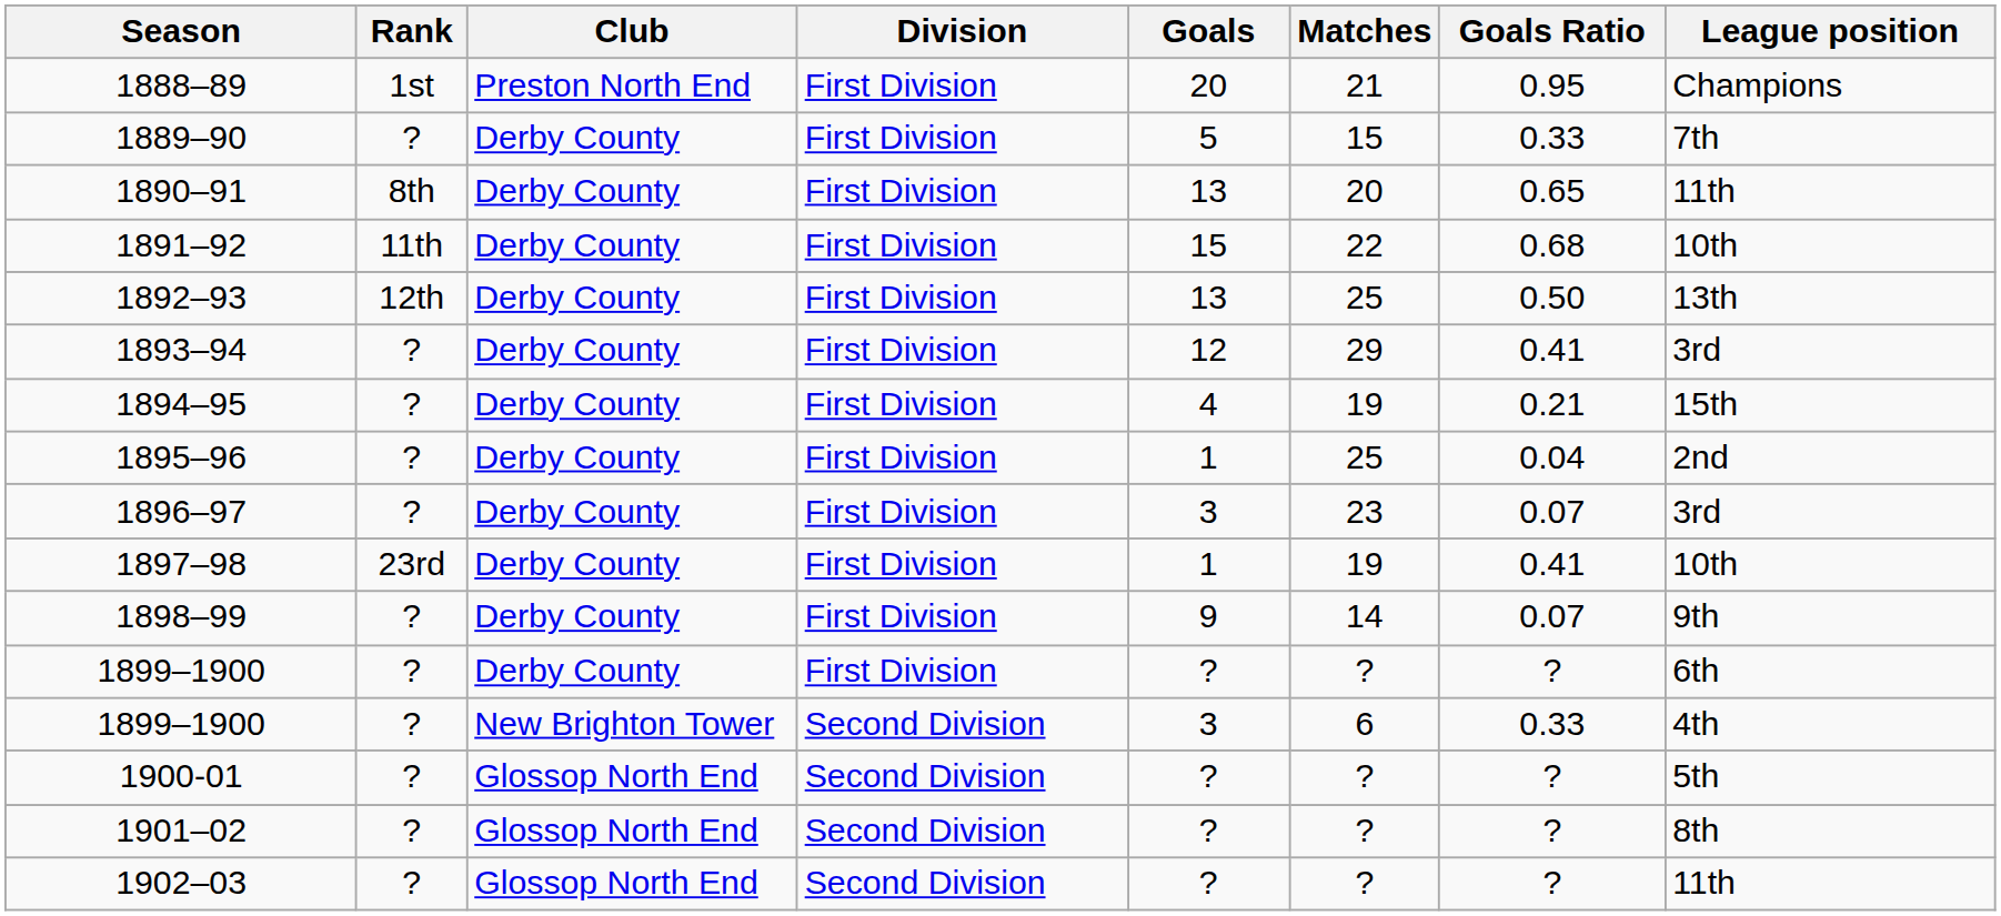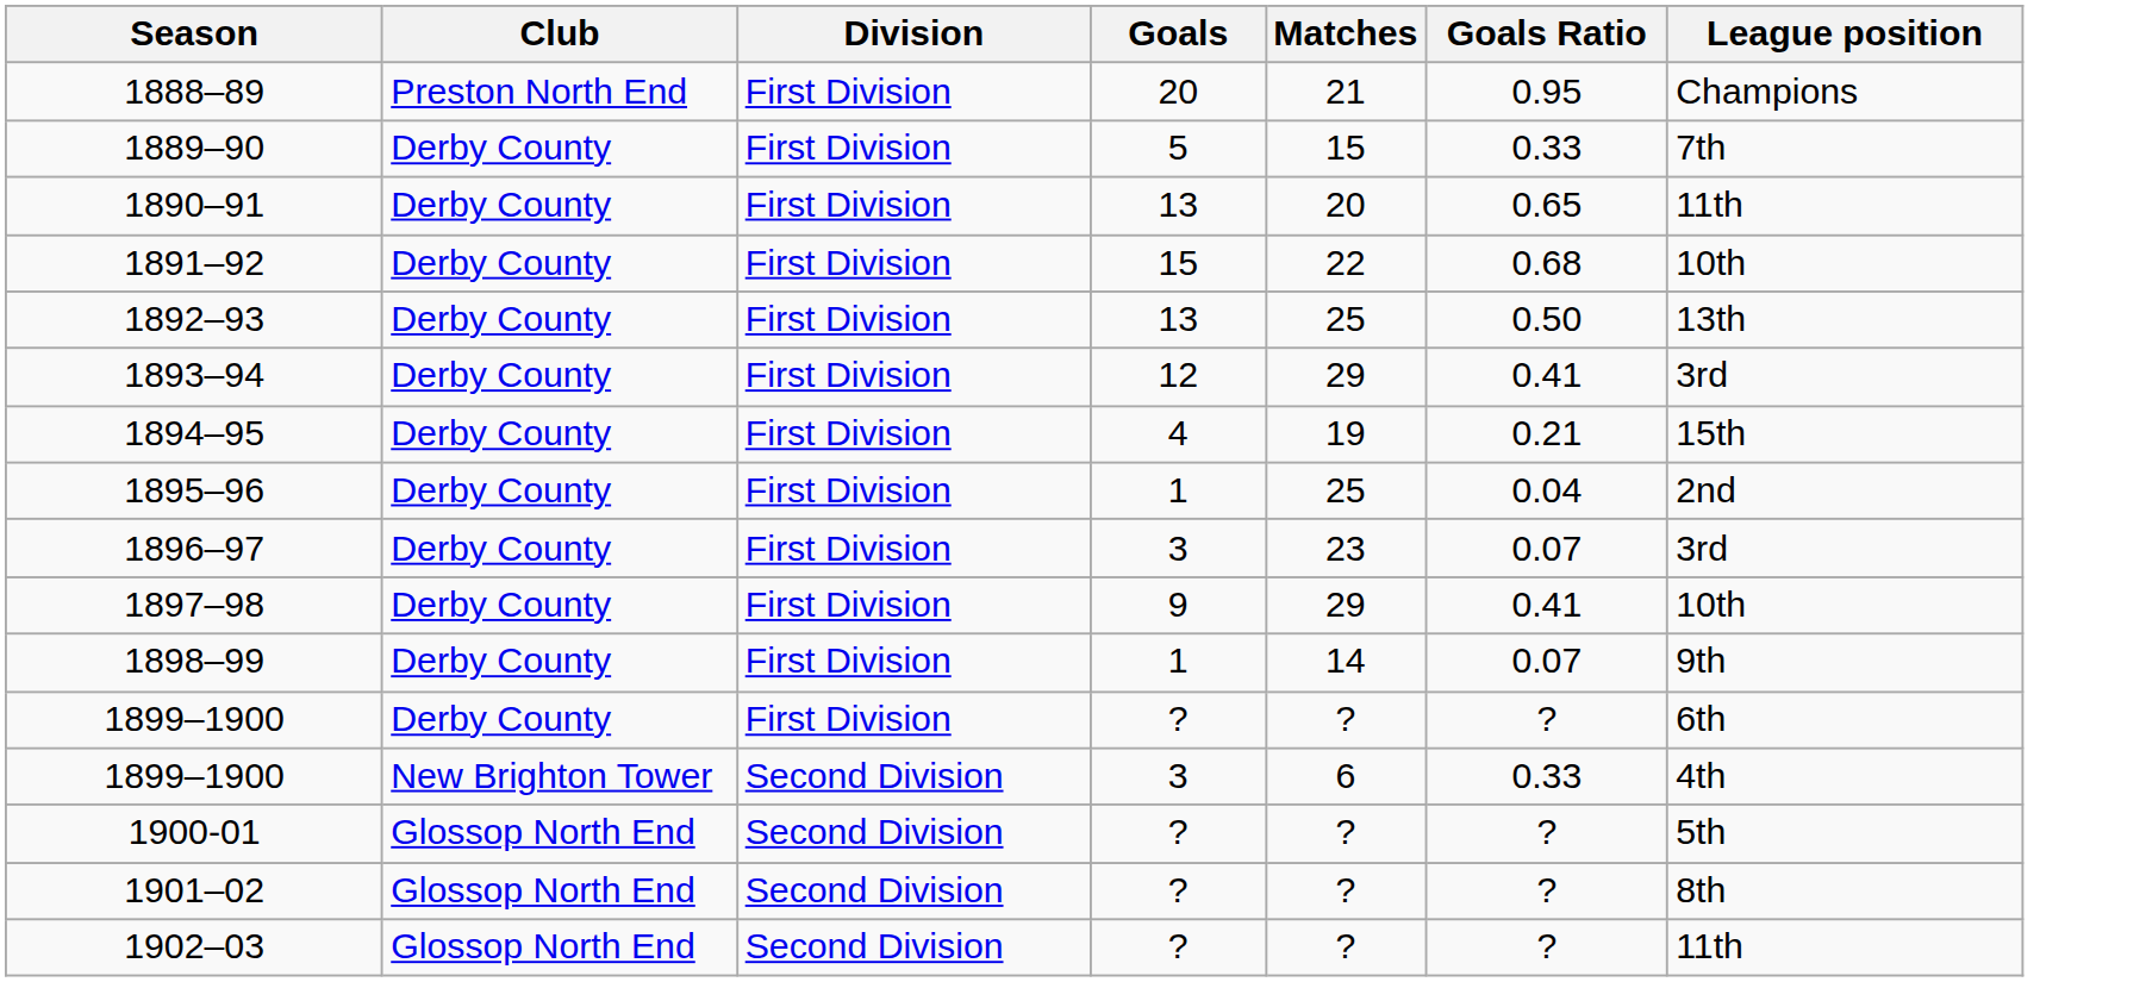 <table class="wikitable">
 <tr>
 <th width="160">Season</th>
-<th width="45">Rank</th>
 <th width="150">Club</th>
 <th width="150">Division</th>
 <th width="70">Goals</th>
 <th width="50">Matches</th>
 <th width="100">Goals Ratio</th>
 <th width="150">League position</th>
 </tr>
 <tr>
 <td align="center">1888–89</td>
-<td align="center">1st</td>
 <td><a href='#'>Preston North End</a></td>
 <td><a href='#'>First Division</a></td>
 <td align="center">20</td>
 <td align="center">21</td>
 <td align="center">0.95</td>
 <td>Champions</td>
 </tr>
 <tr>
 <td align="center">1889–90</td>
-<td align="center">?</td>
 <td><a href='#'>Derby County</a></td>
 <td><a href='#'>First Division</a></td>
 <td align="center">5</td>
 <td align="center">15</td>
 <td align="center">0.33</td>
 <td>7th</td>
 </tr>
 <tr>
 <td align="center">1890–91</td>
-<td align="center">8th</td>
 <td><a href='#'>Derby County</a></td>
 <td><a href='#'>First Division</a></td>
 <td align="center">13</td>
 <td align="center">20</td>
 <td align="center">0.65</td>
 <td>11th</td>
 </tr>
 <tr>
 <td align="center">1891–92</td>
-<td align="center">11th</td>
 <td><a href='#'>Derby County</a></td>
 <td><a href='#'>First Division</a></td>
 <td align="center">15</td>
 <td align="center">22</td>
 <td align="center">0.68</td>
 <td>10th</td>
 </tr>
 <tr>
 <td align="center">1892–93</td>
-<td align="center">12th</td>
 <td><a href='#'>Derby County</a></td>
 <td><a href='#'>First Division</a></td>
 <td align="center">13</td>
 <td align="center">25</td>
 <td align="center">0.50</td>
 <td>13th</td>
 </tr>
 <tr>
 <td align="center">1893–94</td>
-<td align="center">?</td>
 <td><a href='#'>Derby County</a></td>
 <td><a href='#'>First Division</a></td>
 <td align="center">12</td>
 <td align="center">29</td>
 <td align="center">0.41</td>
 <td>3rd</td>
 </tr>
 <tr>
 <td align="center">1894–95</td>
-<td align="center">?</td>
 <td><a href='#'>Derby County</a></td>
 <td><a href='#'>First Division</a></td>
 <td align="center">4</td>
 <td align="center">19</td>
 <td align="center">0.21</td>
 <td>15th</td>
 </tr>
 <tr>
 <td align="center">1895–96</td>
-<td align="center">?</td>
 <td><a href='#'>Derby County</a></td>
 <td><a href='#'>First Division</a></td>
 <td align="center">1</td>
 <td align="center">25</td>
 <td align="center">0.04</td>
 <td>2nd</td>
 </tr>
 <tr>
 <td align="center">1896–97</td>
-<td align="center">?</td>
 <td><a href='#'>Derby County</a></td>
 <td><a href='#'>First Division</a></td>
 <td align="center">3</td>
 <td align="center">23</td>
 <td align="center">0.07</td>
 <td>3rd</td>
 </tr>
 <tr>
 <td align="center">1897–98</td>
-<td align="center">23rd</td>
 <td><a href='#'>Derby County</a></td>
 <td><a href='#'>First Division</a></td>
-<td align="center">1</td>
-<td align="center">19</td>
+<td align="center">9</td>
+<td align="center">29</td>
 <td align="center">0.41</td>
 <td>10th</td>
 </tr>
 <tr>
 <td align="center">1898–99</td>
-<td align="center">?</td>
 <td><a href='#'>Derby County</a></td>
 <td><a href='#'>First Division</a></td>
-<td align="center">9</td>
+<td align="center">1</td>
 <td align="center">14</td>
 <td align="center">0.07</td>
 <td>9th</td>
 </tr>
 <tr>
 <td align="center">1899–1900</td>
-<td align="center">?</td>
 <td><a href='#'>Derby County</a></td>
 <td><a href='#'>First Division</a></td>
 <td align="center">?</td>
 <td align="center">?</td>
 <td align="center">?</td>
 <td>6th</td>
 </tr>
 <tr>
 <td align="center">1899–1900</td>
-<td align="center">?</td>
 <td><a href='#'>New Brighton Tower</a></td>
 <td><a href='#'>Second Division</a></td>
 <td align="center">3</td>
 <td align="center">6</td>
 <td align="center">0.33</td>
 <td>4th</td>
 </tr>
 <tr>
 <td align="center">1900-01</td>
-<td align="center">?</td>
 <td><a href='#'>Glossop North End</a></td>
 <td><a href='#'>Second Division</a></td>
 <td align="center">?</td>
 <td align="center">?</td>
 <td align="center">?</td>
 <td>5th</td>
 </tr>
 <tr>
 <td align="center">1901–02</td>
-<td align="center">?</td>
 <td><a href='#'>Glossop North End</a></td>
 <td><a href='#'>Second Division</a></td>
 <td align="center">?</td>
 <td align="center">?</td>
 <td align="center">?</td>
 <td>8th</td>
 </tr>
 <tr>
 <td align="center">1902–03</td>
-<td align="center">?</td>
 <td><a href='#'>Glossop North End</a></td>
 <td><a href='#'>Second Division</a></td>
 <td align="center">?</td>
 <td align="center">?</td>
 <td align="center">?</td>
 <td>11th</td>
 </tr>
 </table>
